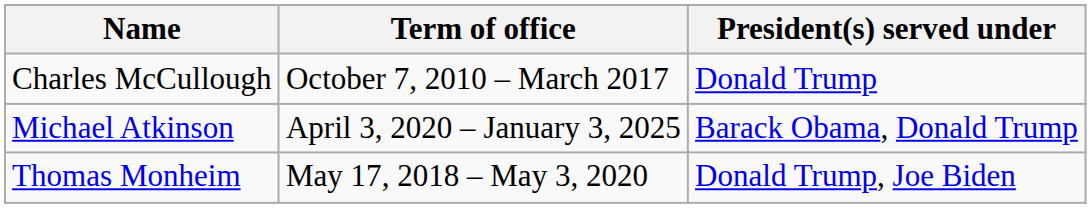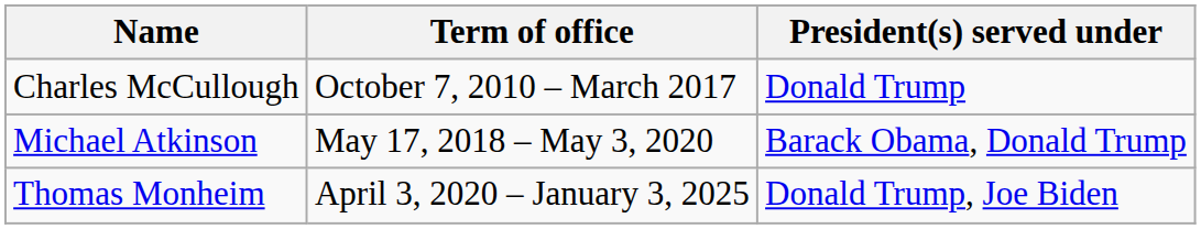 <table class="wikitable">
 <tr>
 <th>Name</th>
 <th>Term of office</th>
 <th>President(s) served under</th>
 </tr>
 <tr>
 <td>Charles McCullough</td>
 <td>October 7, 2010 – March 2017</td>
 <td><a href='#'>Donald Trump</a></td>
 </tr>
 <tr>
 <td><a href='#'>Michael Atkinson</a></td>
-<td>April 3, 2020 – January 3, 2025</td>
+<td>May 17, 2018 – May 3, 2020</td>
 <td><a href='#'>Barack Obama</a>, <a href='#'>Donald Trump</a></td>
 </tr>
 <tr>
 <td><a href='#'>Thomas Monheim</a></td>
-<td>May 17, 2018 – May 3, 2020</td>
+<td>April 3, 2020 – January 3, 2025</td>
 <td><a href='#'>Donald Trump</a>, <a href='#'>Joe Biden</a></td>
 </tr>
 </table>
